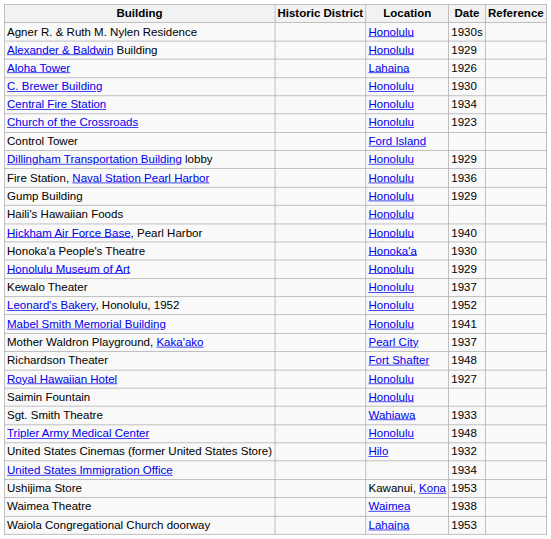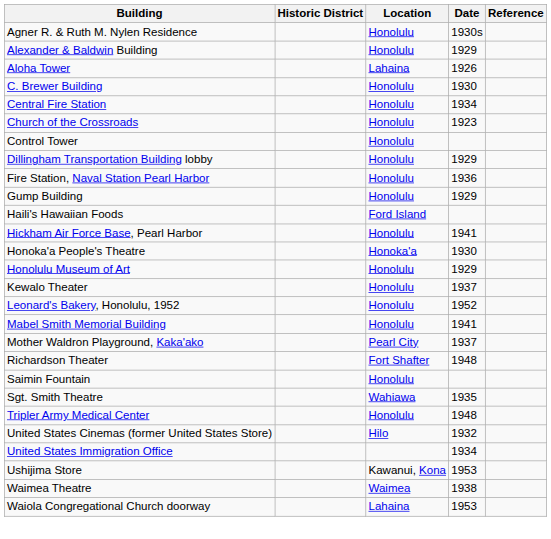 <table class="wikitable sortable">
 <tr>
 <th>Building</th>
 <th>Historic District</th>
 <th>Location</th>
 <th>Date</th>
 <th>Reference</th>
 </tr>
 <tr>
 <td>Agner R. & Ruth M. Nylen Residence</td>
 <td></td>
 <td><a href='#'>Honolulu</a></td>
 <td>1930s</td>
 <td></td>
 </tr>
 <tr>
 <td><a href='#'>Alexander & Baldwin</a> Building</td>
 <td></td>
 <td><a href='#'>Honolulu</a></td>
 <td>1929</td>
 <td></td>
 </tr>
 <tr>
 <td><a href='#'>Aloha Tower</a></td>
 <td></td>
 <td><a href='#'>Lahaina</a></td>
 <td>1926</td>
 <td></td>
 </tr>
 <tr>
 <td><a href='#'>C. Brewer Building</a></td>
 <td></td>
 <td><a href='#'>Honolulu</a></td>
 <td>1930</td>
 <td></td>
 </tr>
 <tr>
 <td><a href='#'>Central Fire Station</a></td>
 <td></td>
 <td><a href='#'>Honolulu</a></td>
 <td>1934</td>
 <td></td>
 </tr>
 <tr>
 <td><a href='#'>Church of the Crossroads</a></td>
 <td></td>
 <td><a href='#'>Honolulu</a></td>
 <td>1923</td>
 <td></td>
 </tr>
 <tr>
 <td>Control Tower</td>
 <td></td>
-<td><a href='#'>Ford Island</a></td>
+<td><a href='#'>Honolulu</a></td>
 <td></td>
 <td></td>
 </tr>
 <tr>
 <td><a href='#'>Dillingham Transportation Building</a> lobby</td>
 <td></td>
 <td><a href='#'>Honolulu</a></td>
 <td>1929</td>
 <td></td>
 </tr>
 <tr>
 <td>Fire Station, <a href='#'>Naval Station Pearl Harbor</a></td>
 <td></td>
 <td><a href='#'>Honolulu</a></td>
 <td>1936</td>
 <td></td>
 </tr>
 <tr>
 <td>Gump Building</td>
 <td></td>
 <td><a href='#'>Honolulu</a></td>
 <td>1929</td>
 <td></td>
 </tr>
 <tr>
 <td>Haili's Hawaiian Foods</td>
 <td></td>
-<td><a href='#'>Honolulu</a></td>
+<td><a href='#'>Ford Island</a></td>
 <td></td>
 <td></td>
 </tr>
 <tr>
 <td><a href='#'>Hickham Air Force Base</a>, Pearl Harbor</td>
 <td></td>
 <td><a href='#'>Honolulu</a></td>
-<td>1940</td>
+<td>1941</td>
 <td></td>
 </tr>
 <tr>
 <td>Honoka'a People's Theatre</td>
 <td></td>
 <td><a href='#'>Honoka'a</a></td>
 <td>1930</td>
 <td></td>
 </tr>
 <tr>
 <td><a href='#'>Honolulu Museum of Art</a></td>
 <td></td>
 <td><a href='#'>Honolulu</a></td>
 <td>1929</td>
 <td></td>
 </tr>
 <tr>
 <td>Kewalo Theater</td>
 <td></td>
 <td><a href='#'>Honolulu</a></td>
 <td>1937</td>
 <td></td>
 </tr>
 <tr>
 <td><a href='#'>Leonard's Bakery</a>, Honolulu, 1952</td>
 <td></td>
 <td><a href='#'>Honolulu</a></td>
 <td>1952</td>
 <td></td>
 </tr>
 <tr>
 <td><a href='#'>Mabel Smith Memorial Building</a></td>
 <td></td>
 <td><a href='#'>Honolulu</a></td>
 <td>1941</td>
 <td></td>
 </tr>
 <tr>
 <td>Mother Waldron Playground, <a href='#'>Kaka'ako</a></td>
 <td></td>
 <td><a href='#'>Pearl City</a></td>
 <td>1937</td>
 <td></td>
 </tr>
 <tr>
 <td>Richardson Theater</td>
 <td></td>
 <td><a href='#'>Fort Shafter</a></td>
 <td>1948</td>
 <td></td>
 </tr>
 <tr>
-<td><a href='#'>Royal Hawaiian Hotel</a></td>
-<td></td>
-<td><a href='#'>Honolulu</a></td>
-<td>1927</td>
-<td></td>
-</tr>
-<tr>
 <td>Saimin Fountain</td>
 <td></td>
 <td><a href='#'>Honolulu</a></td>
 <td></td>
 <td></td>
 </tr>
 <tr>
 <td>Sgt. Smith Theatre</td>
 <td></td>
 <td><a href='#'>Wahiawa</a></td>
-<td>1933</td>
+<td>1935</td>
 <td></td>
 </tr>
 <tr>
 <td><a href='#'>Tripler Army Medical Center</a></td>
 <td></td>
 <td><a href='#'>Honolulu</a></td>
 <td>1948</td>
 <td></td>
 </tr>
 <tr>
 <td>United States Cinemas (former United States Store)</td>
 <td></td>
 <td><a href='#'>Hilo</a></td>
 <td>1932</td>
 <td></td>
 </tr>
 <tr>
 <td><a href='#'>United States Immigration Office</a></td>
 <td></td>
 <td></td>
 <td>1934</td>
 <td></td>
 </tr>
 <tr>
 <td>Ushijima Store</td>
 <td></td>
 <td>Kawanui, <a href='#'>Kona</a></td>
 <td>1953</td>
 <td></td>
 </tr>
 <tr>
 <td>Waimea Theatre</td>
 <td></td>
 <td><a href='#'>Waimea</a></td>
 <td>1938</td>
 <td></td>
 </tr>
 <tr>
 <td>Waiola Congregational Church doorway</td>
 <td></td>
 <td><a href='#'>Lahaina</a></td>
 <td>1953</td>
 <td></td>
 </tr>
 </table>
